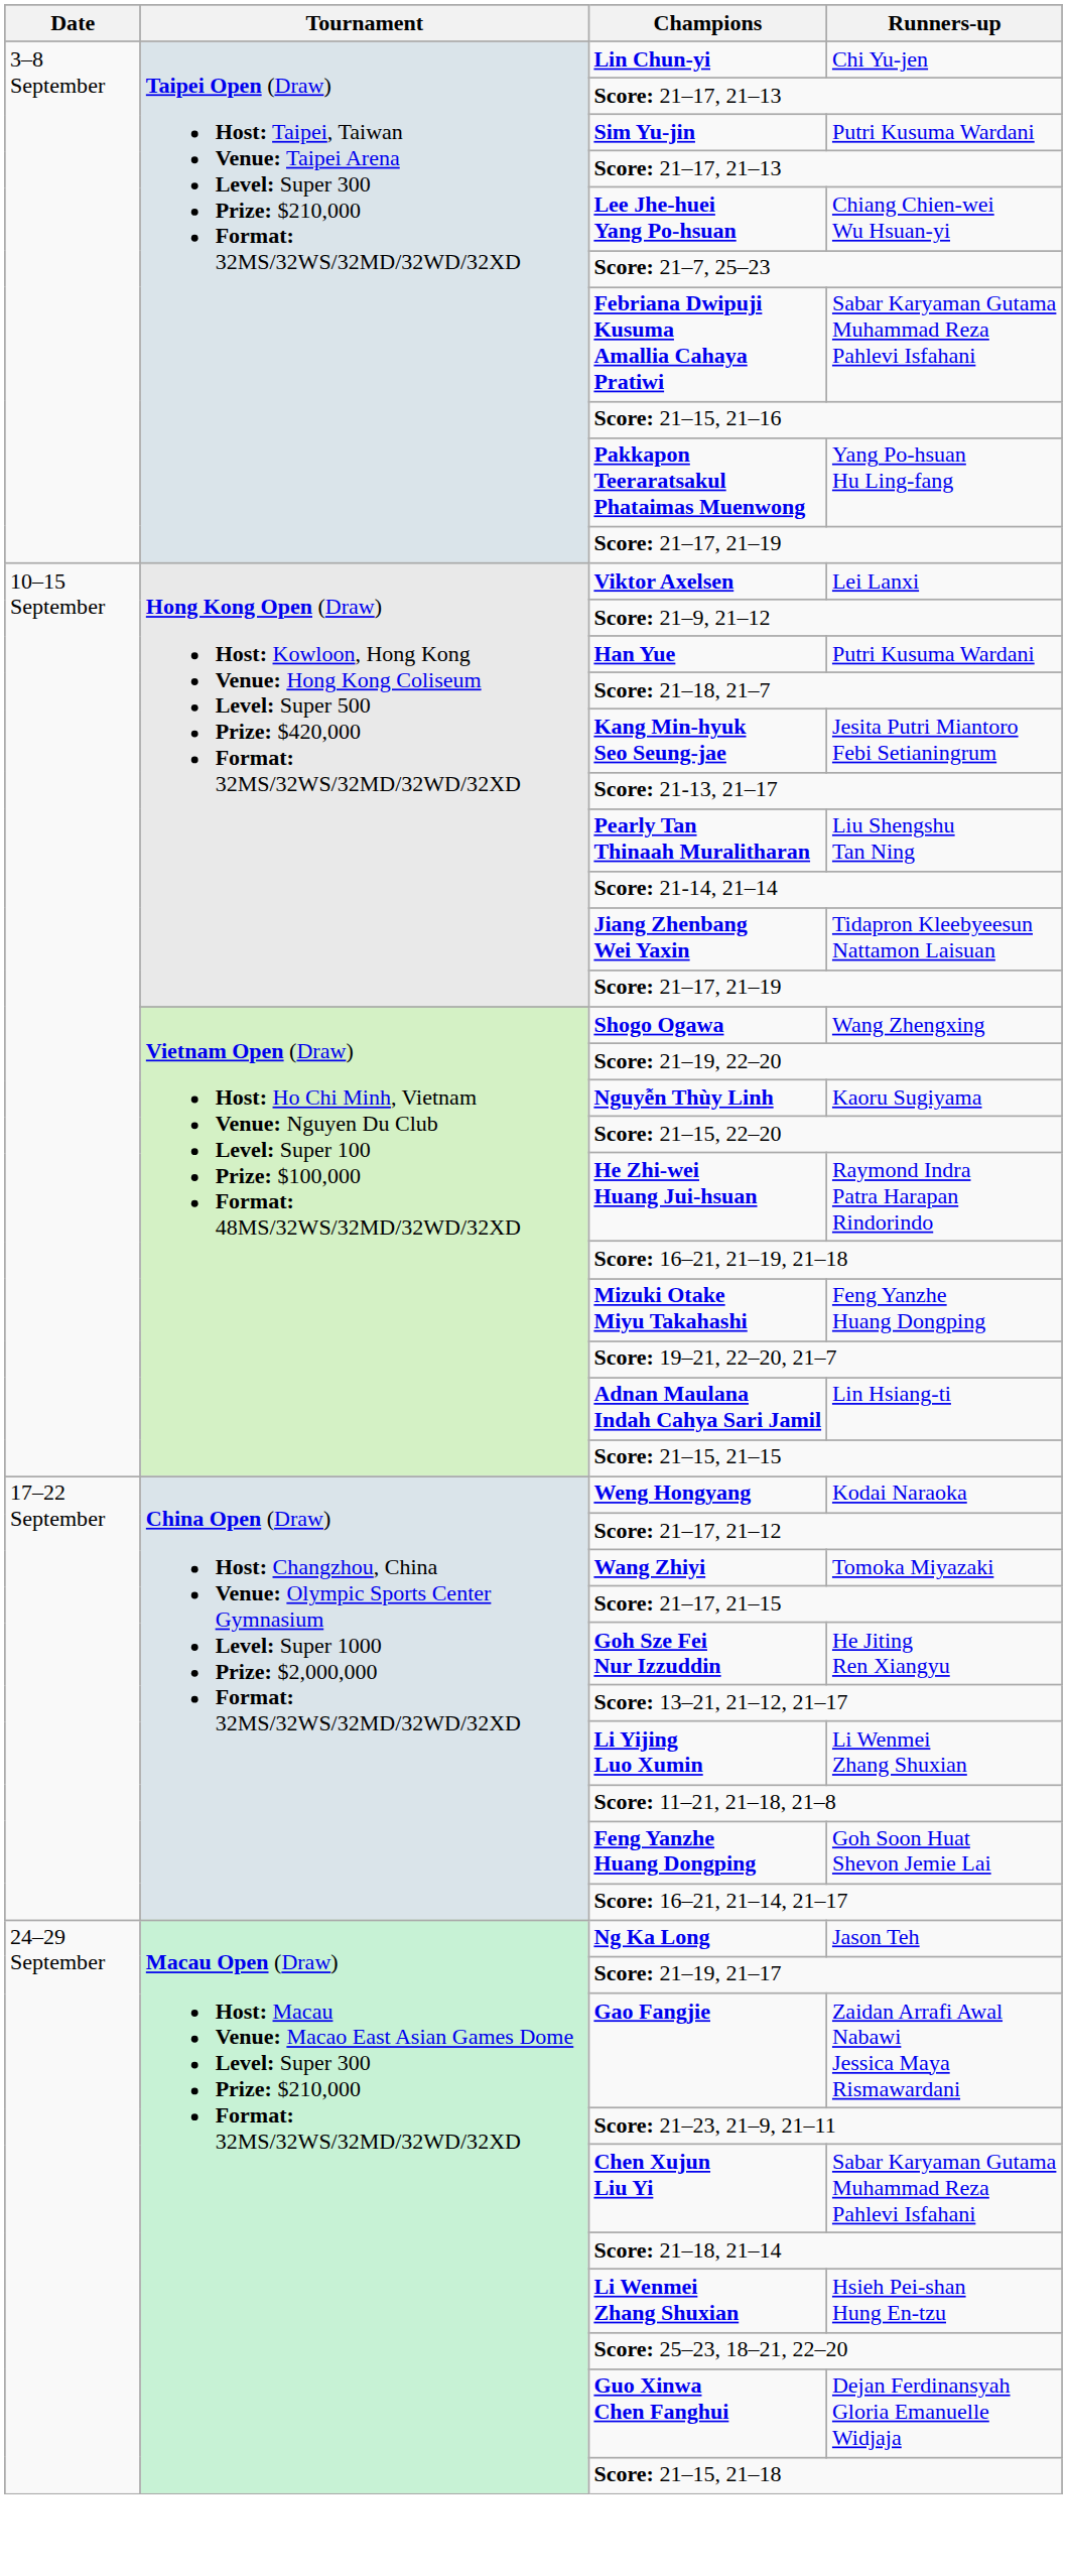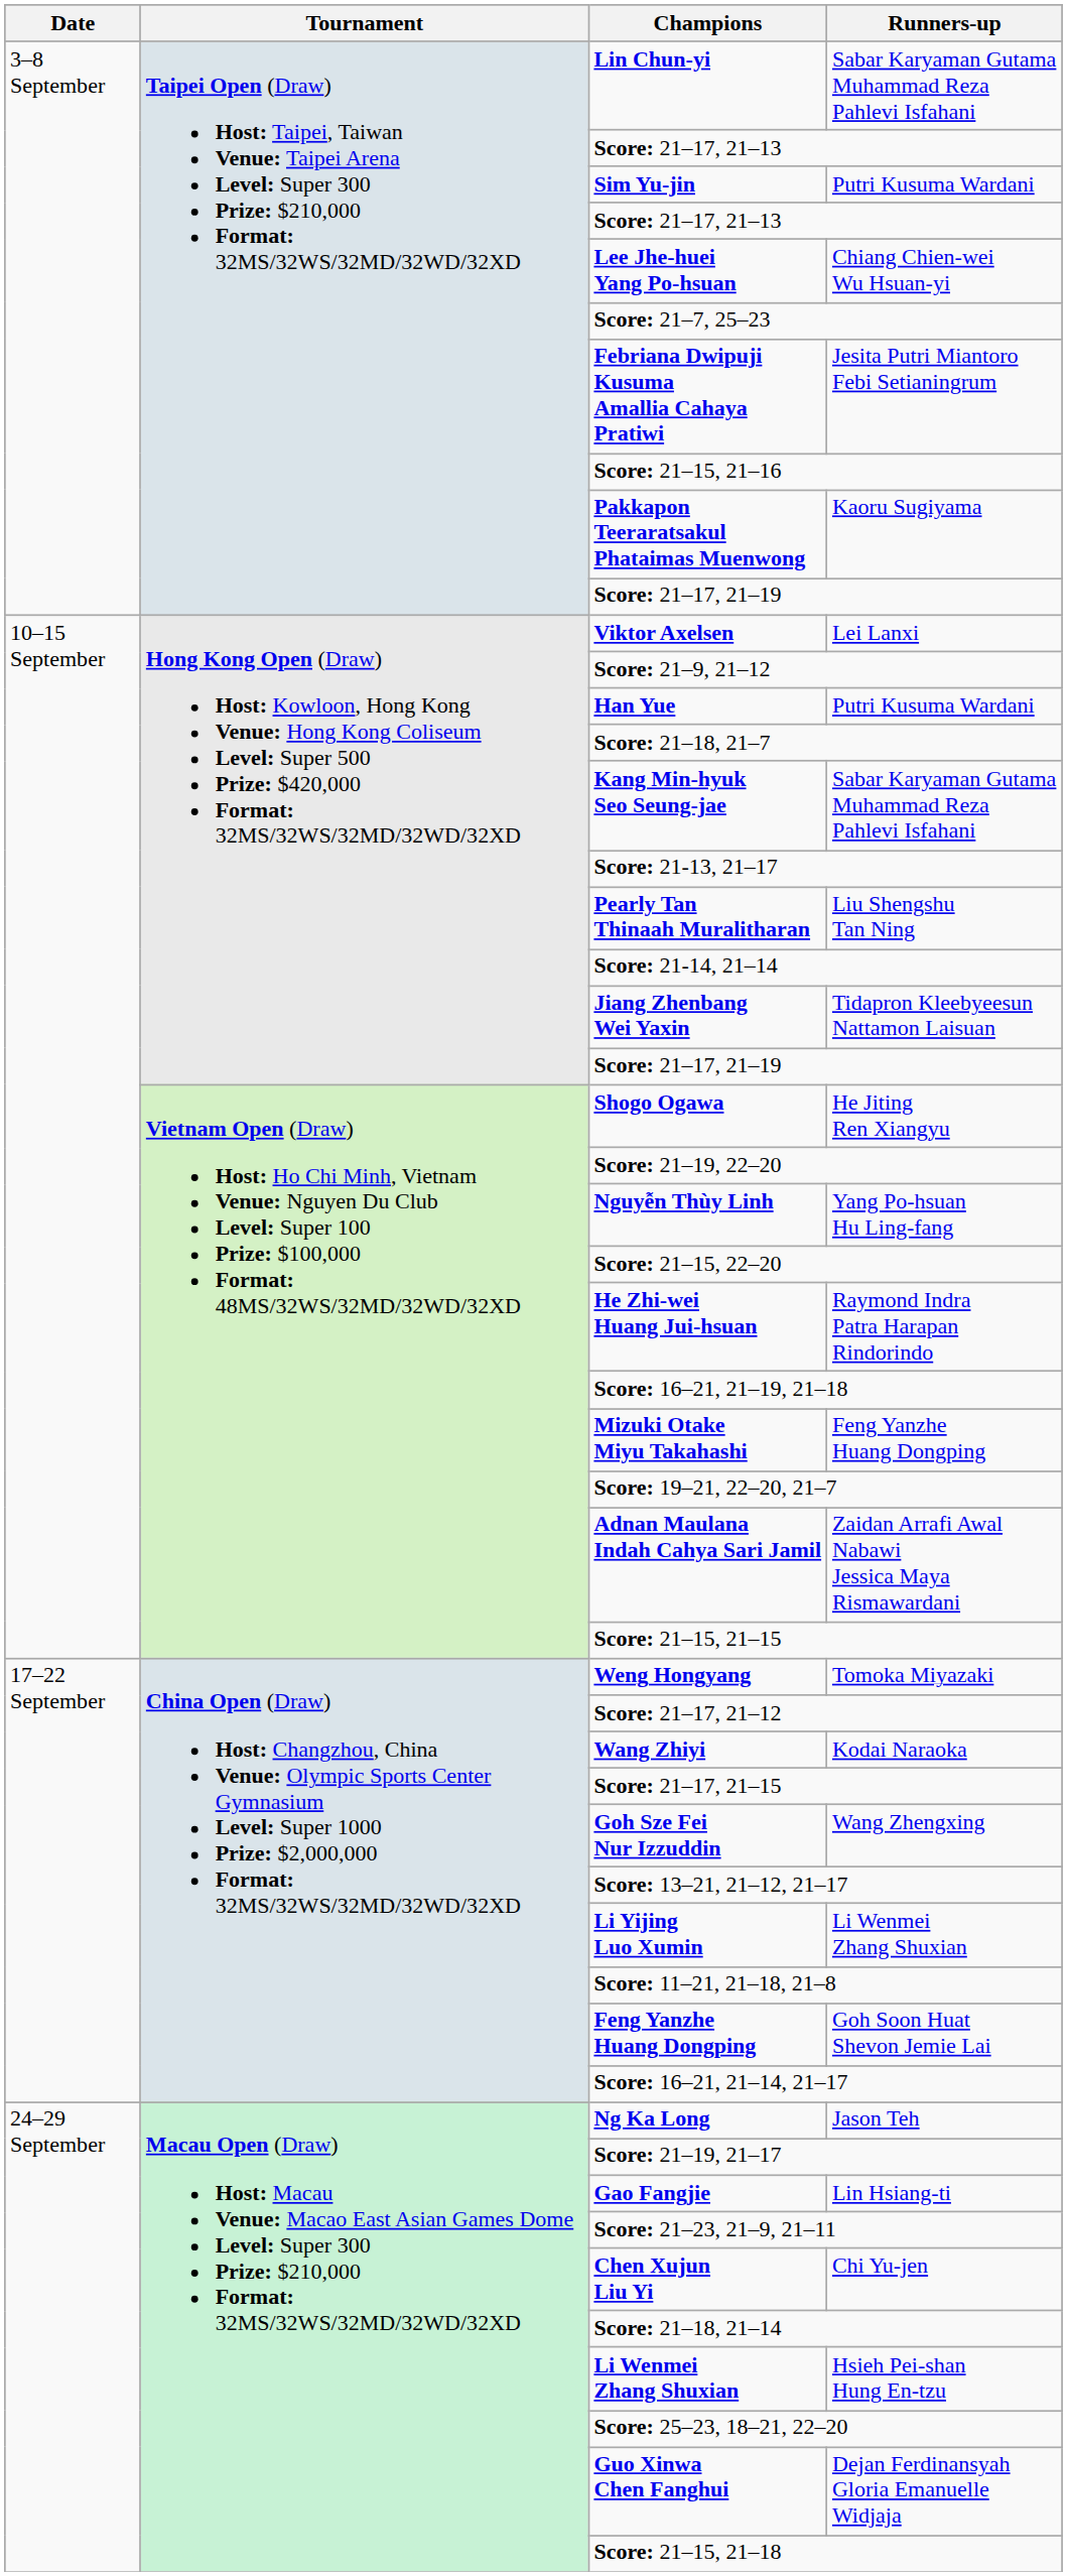 <table class="wikitable" style="font-size:80%">
 <tr>
 <th width="110">Date</th>
 <th width="330">Tournament</th>
 <th width="250">Champions</th>
 <th width="250">Runners-up</th>
 </tr>
 <tr valign="top">
 <td rowspan="10">3–8 September</td>
 <td bgcolor="#DAE4EA" rowspan="10"><br><strong><a href='#'>Taipei Open</a></strong> (<a href='#'>Draw</a>)<ul><li><strong>Host:</strong> <a href='#'>Taipei</a>, Taiwan</li><li><strong>Venue:</strong> <a href='#'>Taipei Arena</a></li><li><strong>Level:</strong> Super 300</li><li><strong>Prize:</strong> $210,000</li><li><strong>Format:</strong> 32MS/32WS/32MD/32WD/32XD</li></ul></td>
 <td><strong> <a href='#'>Lin Chun-yi</a></strong></td>
-<td> <a href='#'>Chi Yu-jen</a></td>
+<td> <a href='#'>Sabar Karyaman Gutama</a><br> <a href='#'>Muhammad Reza Pahlevi Isfahani</a></td>
 </tr>
 <tr>
 <td colspan="2"><strong>Score:</strong> 21–17, 21–13</td>
 </tr>
 <tr valign="top">
 <td><strong> <a href='#'>Sim Yu-jin</a></strong></td>
 <td> <a href='#'>Putri Kusuma Wardani</a></td>
 </tr>
 <tr>
 <td colspan="2"><strong>Score:</strong> 21–17, 21–13</td>
 </tr>
 <tr valign="top">
 <td><strong> <a href='#'>Lee Jhe-huei</a><br> <a href='#'>Yang Po-hsuan</a></strong></td>
 <td> <a href='#'>Chiang Chien-wei</a><br> <a href='#'>Wu Hsuan-yi</a></td>
 </tr>
 <tr>
 <td colspan="2"><strong>Score:</strong> 21–7, 25–23</td>
 </tr>
 <tr valign="top">
 <td><strong> <a href='#'>Febriana Dwipuji Kusuma</a><br> <a href='#'>Amallia Cahaya Pratiwi</a></strong></td>
-<td> <a href='#'>Sabar Karyaman Gutama</a><br> <a href='#'>Muhammad Reza Pahlevi Isfahani</a></td>
+<td> <a href='#'>Jesita Putri Miantoro</a><br> <a href='#'>Febi Setianingrum</a></td>
 </tr>
 <tr>
 <td colspan="2"><strong>Score:</strong> 21–15, 21–16</td>
 </tr>
 <tr valign="top">
 <td><strong> <a href='#'>Pakkapon Teeraratsakul</a><br> <a href='#'>Phataimas Muenwong</a></strong></td>
-<td> <a href='#'>Yang Po-hsuan</a><br> <a href='#'>Hu Ling-fang</a></td>
+<td> <a href='#'>Kaoru Sugiyama</a></td>
 </tr>
 <tr>
 <td colspan="2"><strong>Score:</strong> 21–17, 21–19</td>
 </tr>
 <tr valign="top">
 <td rowspan="20">10–15 September</td>
 <td bgcolor="#E9E9E9" rowspan="10"><br><strong><a href='#'>Hong Kong Open</a></strong> (<a href='#'>Draw</a>)<ul><li><strong>Host:</strong> <a href='#'>Kowloon</a>, Hong Kong</li><li><strong>Venue:</strong> <a href='#'>Hong Kong Coliseum</a></li><li><strong>Level:</strong> Super 500</li><li><strong>Prize:</strong> $420,000</li><li><strong>Format:</strong> 32MS/32WS/32MD/32WD/32XD</li></ul></td>
 <td><strong> <a href='#'>Viktor Axelsen</a></strong></td>
 <td> <a href='#'>Lei Lanxi</a></td>
 </tr>
 <tr>
 <td colspan="2"><strong>Score:</strong> 21–9, 21–12</td>
 </tr>
 <tr valign="top">
 <td><strong> <a href='#'>Han Yue</a></strong></td>
 <td> <a href='#'>Putri Kusuma Wardani</a></td>
 </tr>
 <tr>
 <td colspan="2"><strong>Score:</strong> 21–18, 21–7</td>
 </tr>
 <tr valign="top">
 <td><strong> <a href='#'>Kang Min-hyuk</a> <br> <a href='#'>Seo Seung-jae</a></strong></td>
-<td> <a href='#'>Jesita Putri Miantoro</a><br> <a href='#'>Febi Setianingrum</a></td>
+<td> <a href='#'>Sabar Karyaman Gutama</a><br> <a href='#'>Muhammad Reza Pahlevi Isfahani</a></td>
 </tr>
 <tr>
 <td colspan="2"><strong>Score:</strong>  21-13, 21–17</td>
 </tr>
 <tr valign="top">
 <td><strong> <a href='#'>Pearly Tan</a><br> <a href='#'>Thinaah Muralitharan</a></strong></td>
 <td> <a href='#'>Liu Shengshu</a><br> <a href='#'>Tan Ning</a></td>
 </tr>
 <tr>
 <td colspan="2"><strong>Score:</strong> 21-14, 21–14</td>
 </tr>
 <tr valign="top">
 <td><strong> <a href='#'>Jiang Zhenbang</a><br> <a href='#'>Wei Yaxin</a></strong></td>
 <td> <a href='#'>Tidapron Kleebyeesun</a><br> <a href='#'>Nattamon Laisuan</a></td>
 </tr>
 <tr>
 <td colspan="2"><strong>Score:</strong> 21–17, 21–19</td>
 </tr>
 <tr valign="top">
 <td bgcolor="#D4F1C5" rowspan="10"><br><strong><a href='#'>Vietnam Open</a></strong> (<a href='#'>Draw</a>)<ul><li><strong>Host:</strong> <a href='#'>Ho Chi Minh</a>, Vietnam</li><li><strong>Venue:</strong> Nguyen Du Club</li><li><strong>Level:</strong> Super 100</li><li><strong>Prize:</strong> $100,000</li><li><strong>Format:</strong> 48MS/32WS/32MD/32WD/32XD</li></ul></td>
 <td><strong> <a href='#'>Shogo Ogawa</a></strong></td>
-<td> <a href='#'>Wang Zhengxing</a></td>
+<td> <a href='#'>He Jiting</a><br> <a href='#'>Ren Xiangyu</a></td>
 </tr>
 <tr>
 <td colspan="2"><strong>Score:</strong> 21–19, 22–20</td>
 </tr>
 <tr valign="top">
 <td><strong> <a href='#'>Nguyễn Thùy Linh</a></strong></td>
-<td> <a href='#'>Kaoru Sugiyama</a></td>
+<td> <a href='#'>Yang Po-hsuan</a><br> <a href='#'>Hu Ling-fang</a></td>
 </tr>
 <tr>
 <td colspan="2"><strong>Score:</strong> 21–15, 22–20</td>
 </tr>
 <tr valign="top">
 <td><strong> <a href='#'>He Zhi-wei</a><br> <a href='#'>Huang Jui-hsuan</a></strong></td>
 <td> <a href='#'>Raymond Indra</a><br> <a href='#'>Patra Harapan Rindorindo</a></td>
 </tr>
 <tr>
 <td colspan="2"><strong>Score:</strong> 16–21, 21–19, 21–18</td>
 </tr>
 <tr valign="top">
 <td><strong> <a href='#'>Mizuki Otake</a><br> <a href='#'>Miyu Takahashi</a></strong></td>
 <td> <a href='#'>Feng Yanzhe</a><br> <a href='#'>Huang Dongping</a></td>
 </tr>
 <tr>
 <td colspan="2"><strong>Score:</strong> 19–21, 22–20, 21–7</td>
 </tr>
 <tr valign="top">
 <td><strong> <a href='#'>Adnan Maulana</a><br> <a href='#'>Indah Cahya Sari Jamil</a></strong></td>
-<td> <a href='#'>Lin Hsiang-ti</a></td>
+<td> <a href='#'>Zaidan Arrafi Awal Nabawi</a><br> <a href='#'>Jessica Maya Rismawardani</a></td>
 </tr>
 <tr>
 <td colspan="2"><strong>Score:</strong> 21–15, 21–15</td>
 </tr>
 <tr valign="top">
 <td rowspan="10">17–22 September</td>
 <td bgcolor="#DAE4EA" rowspan="10"><br><strong><a href='#'>China Open</a></strong> (<a href='#'>Draw</a>)<ul><li><strong>Host:</strong> <a href='#'>Changzhou</a>, China</li><li><strong>Venue:</strong> <a href='#'>Olympic Sports Center Gymnasium</a></li><li><strong>Level:</strong> Super 1000</li><li><strong>Prize:</strong> $2,000,000</li><li><strong>Format:</strong> 32MS/32WS/32MD/32WD/32XD</li></ul></td>
 <td><strong> <a href='#'>Weng Hongyang</a></strong></td>
-<td> <a href='#'>Kodai Naraoka</a></td>
+<td> <a href='#'>Tomoka Miyazaki</a></td>
 </tr>
 <tr>
 <td colspan="2"><strong>Score:</strong>  21–17, 21–12</td>
 </tr>
 <tr valign="top">
 <td><strong> <a href='#'>Wang Zhiyi</a></strong></td>
-<td> <a href='#'>Tomoka Miyazaki</a></td>
+<td> <a href='#'>Kodai Naraoka</a></td>
 </tr>
 <tr>
 <td colspan="2"><strong>Score:</strong> 21–17, 21–15</td>
 </tr>
 <tr valign="top">
 <td><strong> <a href='#'>Goh Sze Fei</a><br> <a href='#'>Nur Izzuddin</a></strong></td>
-<td> <a href='#'>He Jiting</a><br> <a href='#'>Ren Xiangyu</a></td>
+<td> <a href='#'>Wang Zhengxing</a></td>
 </tr>
 <tr>
 <td colspan="2"><strong>Score:</strong> 13–21, 21–12, 21–17</td>
 </tr>
 <tr valign="top">
 <td><strong> <a href='#'>Li Yijing</a><br> <a href='#'>Luo Xumin</a></strong></td>
 <td> <a href='#'>Li Wenmei</a><br> <a href='#'>Zhang Shuxian</a></td>
 </tr>
 <tr>
 <td colspan="2"><strong>Score:</strong> 11–21, 21–18, 21–8</td>
 </tr>
 <tr valign="top">
 <td><strong> <a href='#'>Feng Yanzhe</a><br> <a href='#'>Huang Dongping</a></strong></td>
 <td> <a href='#'>Goh Soon Huat</a><br> <a href='#'>Shevon Jemie Lai</a></td>
 </tr>
 <tr>
 <td colspan="2"><strong>Score:</strong> 16–21, 21–14, 21–17</td>
 </tr>
 <tr valign="top">
 <td rowspan="10">24–29 September</td>
 <td bgcolor="#C7F2D5" rowspan="10"><br><strong><a href='#'>Macau Open</a></strong> (<a href='#'>Draw</a>)<ul><li><strong>Host:</strong> <a href='#'>Macau</a></li><li><strong>Venue:</strong> <a href='#'>Macao East Asian Games Dome</a></li><li><strong>Level:</strong> Super 300</li><li><strong>Prize:</strong> $210,000</li><li><strong>Format:</strong> 32MS/32WS/32MD/32WD/32XD</li></ul></td>
 <td><strong> <a href='#'>Ng Ka Long</a></strong></td>
 <td> <a href='#'>Jason Teh</a></td>
 </tr>
 <tr>
 <td colspan="2"><strong>Score:</strong> 21–19, 21–17</td>
 </tr>
 <tr valign="top">
 <td><strong> <a href='#'>Gao Fangjie</a></strong></td>
-<td> <a href='#'>Zaidan Arrafi Awal Nabawi</a><br> <a href='#'>Jessica Maya Rismawardani</a></td>
+<td> <a href='#'>Lin Hsiang-ti</a></td>
 </tr>
 <tr>
 <td colspan="2"><strong>Score:</strong> 21–23, 21–9, 21–11</td>
 </tr>
 <tr valign="top">
 <td><strong> <a href='#'>Chen Xujun</a><br> <a href='#'>Liu Yi</a></strong></td>
-<td> <a href='#'>Sabar Karyaman Gutama</a><br> <a href='#'>Muhammad Reza Pahlevi Isfahani</a></td>
+<td> <a href='#'>Chi Yu-jen</a></td>
 </tr>
 <tr>
 <td colspan="2"><strong>Score:</strong> 21–18, 21–14</td>
 </tr>
 <tr valign="top">
 <td><strong> <a href='#'>Li Wenmei</a><br> <a href='#'>Zhang Shuxian</a></strong></td>
 <td> <a href='#'>Hsieh Pei-shan</a><br> <a href='#'>Hung En-tzu</a></td>
 </tr>
 <tr>
 <td colspan="2"><strong>Score:</strong> 25–23, 18–21, 22–20</td>
 </tr>
 <tr valign="top">
 <td><strong> <a href='#'>Guo Xinwa</a><br> <a href='#'>Chen Fanghui</a></strong></td>
 <td> <a href='#'>Dejan Ferdinansyah</a><br> <a href='#'>Gloria Emanuelle Widjaja</a></td>
 </tr>
 <tr>
 <td colspan="2"><strong>Score:</strong> 21–15, 21–18</td>
 </tr>
 </table>
